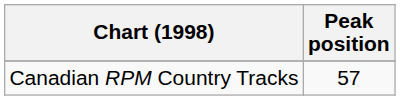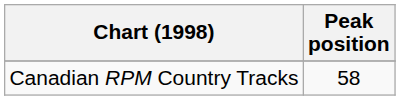 <table class="wikitable sortable">
 <tr>
 <th align="left">Chart (1998)</th>
 <th align="center">Peak<br>position</th>
 </tr>
 <tr>
 </tr>
 <tr>
 <td align="left">Canadian <em>RPM</em> Country Tracks</td>
-<td align="center">57</td>
+<td align="center">58</td>
 </tr>
 </table>
